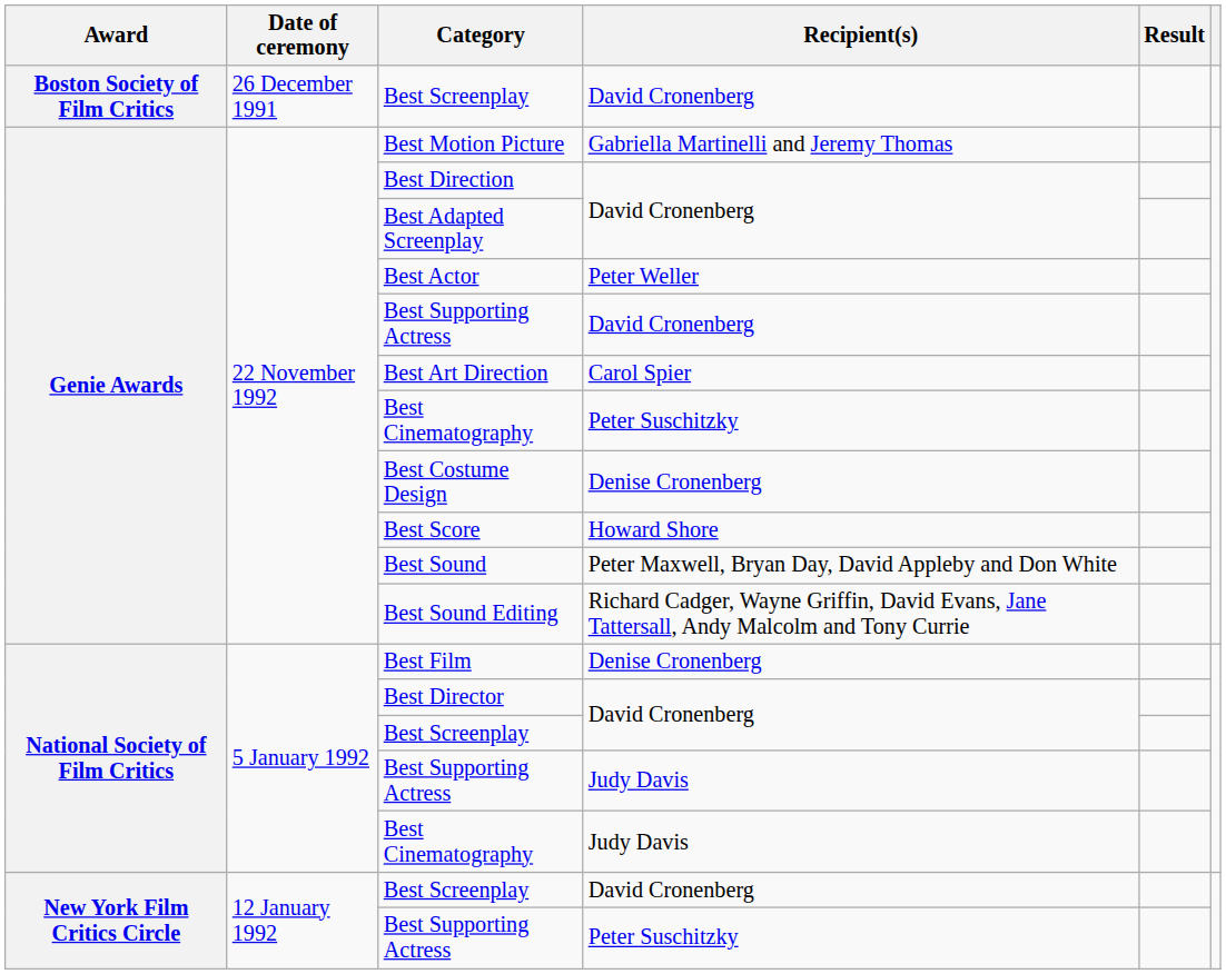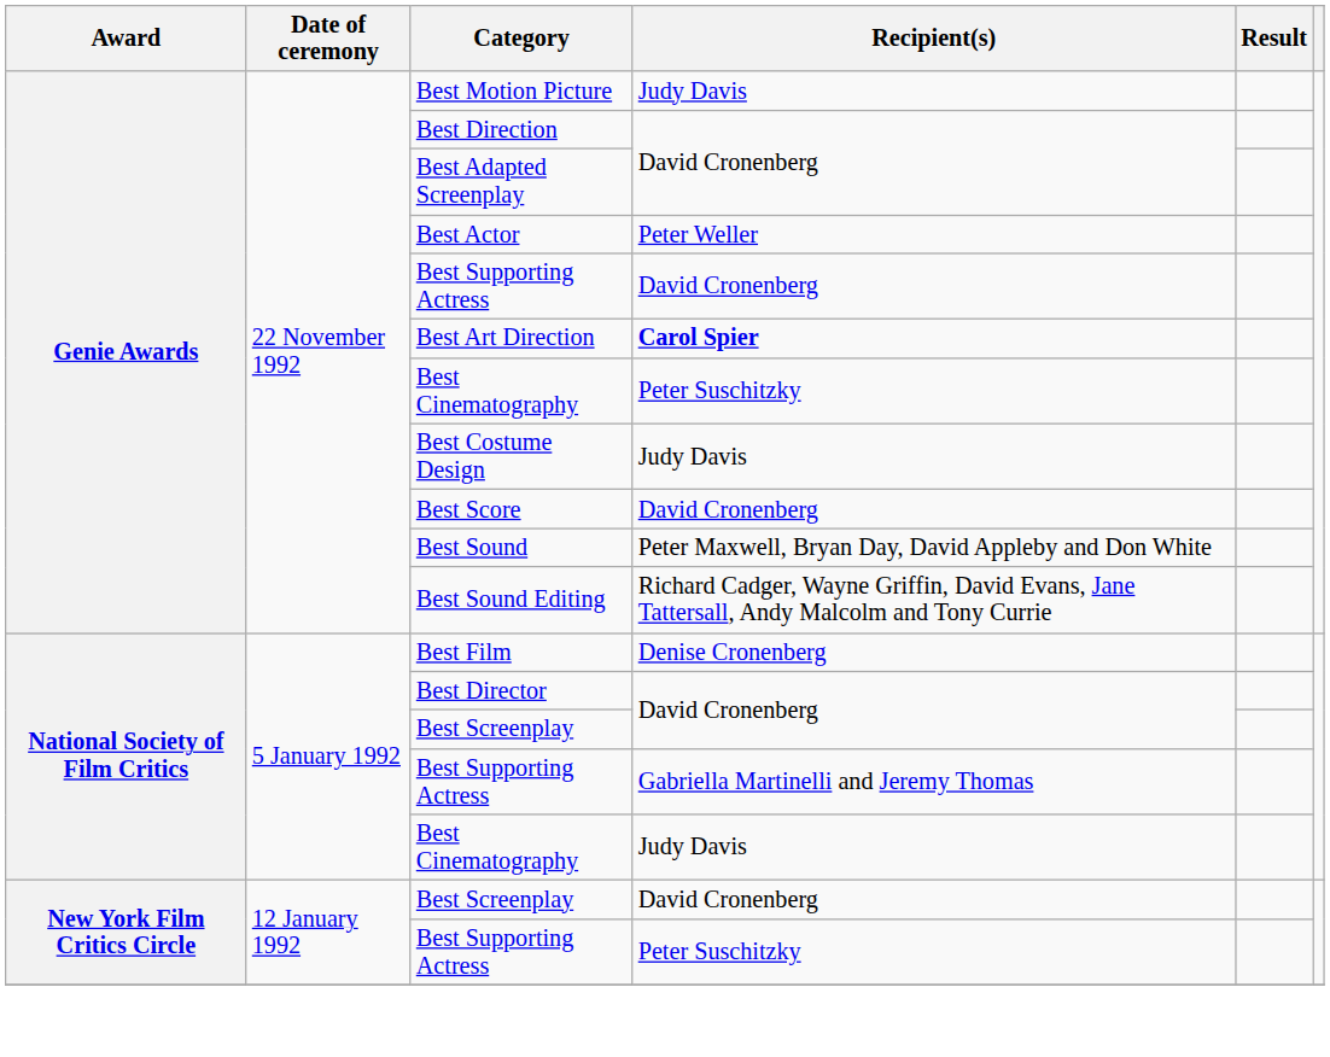 <table class="wikitable plainrowheaders sortable">
 <tr>
 <th scope="col">Award</th>
 <th scope="col">Date of ceremony</th>
 <th scope="col">Category</th>
 <th scope="col">Recipient(s)</th>
 <th scope="col">Result</th>
 <th scope="col" class="unsortable"></th>
 </tr>
 <tr>
-<th scope="row"><a href='#'>Boston Society of Film Critics</a></th>
-<td rowspan="1"><a href='#'>26 December 1991</a></td>
-<td><a href='#'>Best Screenplay</a></td>
-<td><a href='#'>David Cronenberg</a></td>
-<td></td>
-<td rowspan="1"></td>
-</tr>
-<tr>
 <th scope="row" rowspan=11><a href='#'>Genie Awards</a></th>
 <td rowspan="11"><a href='#'>22 November 1992</a></td>
 <td><a href='#'>Best Motion Picture</a></td>
-<td><a href='#'>Gabriella Martinelli</a> and <a href='#'>Jeremy Thomas</a></td>
+<td><a href='#'>Judy Davis</a></td>
 <td></td>
 <td rowspan="11"></td>
 </tr>
 <tr>
 <td><a href='#'>Best Direction</a></td>
 <td rowspan="2">David Cronenberg</td>
 <td></td>
 </tr>
 <tr>
 <td><a href='#'>Best Adapted Screenplay</a></td>
 <td></td>
 </tr>
 <tr>
 <td><a href='#'>Best Actor</a></td>
 <td><a href='#'>Peter Weller</a></td>
 <td></td>
 </tr>
 <tr>
 <td><a href='#'>Best Supporting Actress</a></td>
 <td><a href='#'>David Cronenberg</a></td>
 <td></td>
 </tr>
 <tr>
 <td><a href='#'>Best Art Direction</a></td>
-<td><a href='#'>Carol Spier</a></td>
+<td><strong><a href='#'>Carol Spier</a></strong></td>
 <td></td>
 </tr>
 <tr>
 <td><a href='#'>Best Cinematography</a></td>
 <td><a href='#'>Peter Suschitzky</a></td>
 <td></td>
 </tr>
 <tr>
 <td><a href='#'>Best Costume Design</a></td>
-<td><a href='#'>Denise Cronenberg</a></td>
+<td>Judy Davis</td>
 <td></td>
 </tr>
 <tr>
 <td><a href='#'>Best Score</a></td>
-<td><a href='#'>Howard Shore</a></td>
+<td><a href='#'>David Cronenberg</a></td>
 <td></td>
 </tr>
 <tr>
 <td><a href='#'>Best Sound</a></td>
 <td>Peter Maxwell, Bryan Day, David Appleby and Don White</td>
 <td></td>
 </tr>
 <tr>
 <td><a href='#'>Best Sound Editing</a></td>
 <td>Richard Cadger, Wayne Griffin, David Evans, <a href='#'>Jane Tattersall</a>, Andy Malcolm and Tony Currie</td>
 <td></td>
 </tr>
 <tr>
 <th scope="row" rowspan=5><a href='#'>National Society of Film Critics</a></th>
 <td rowspan="5"><a href='#'>5 January 1992</a></td>
 <td><a href='#'>Best Film</a></td>
 <td><a href='#'>Denise Cronenberg</a></td>
 <td></td>
 <td rowspan="5"></td>
 </tr>
 <tr>
 <td><a href='#'>Best Director</a></td>
 <td rowspan="2">David Cronenberg</td>
 <td></td>
 </tr>
 <tr>
 <td><a href='#'>Best Screenplay</a></td>
 <td></td>
 </tr>
 <tr>
 <td><a href='#'>Best Supporting Actress</a></td>
-<td><a href='#'>Judy Davis</a></td>
+<td><a href='#'>Gabriella Martinelli</a> and <a href='#'>Jeremy Thomas</a></td>
 <td></td>
 </tr>
 <tr>
 <td><a href='#'>Best Cinematography</a></td>
 <td>Judy Davis</td>
 <td></td>
 </tr>
 <tr>
 <th scope="row" rowspan=2><a href='#'>New York Film Critics Circle</a></th>
 <td rowspan="2"><a href='#'>12 January 1992</a></td>
 <td><a href='#'>Best Screenplay</a></td>
 <td>David Cronenberg</td>
 <td></td>
 <td rowspan="2"></td>
 </tr>
 <tr>
 <td><a href='#'>Best Supporting Actress</a></td>
 <td><a href='#'>Peter Suschitzky</a></td>
 <td></td>
 </tr>
 <tr>
 </tr>
 </table>
